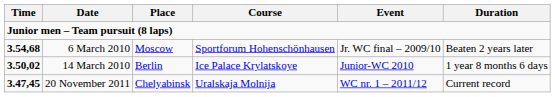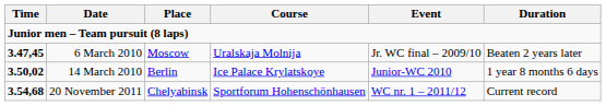 <table class="wikitable collapsible collapsed">
 <tr>
 <th>Time</th>
 <th>Date</th>
 <th>Place</th>
 <th>Course</th>
 <th>Event</th>
 <th>Duration</th>
 </tr>
 <tr>
 <td colspan="6"><strong>Junior men – Team pursuit (8 laps)</strong></td>
 </tr>
 <tr>
-<td><strong>3.54,68</strong></td>
+<td><strong>3.47,45</strong></td>
 <td align="right">6 March 2010</td>
 <td><a href='#'>Moscow</a></td>
-<td><a href='#'>Sportforum Hohenschönhausen</a></td>
+<td><a href='#'>Uralskaja Molnija</a></td>
 <td>Jr. WC final – 2009/10</td>
 <td>Beaten 2 years later</td>
 </tr>
 <tr>
 <td><strong>3.50,02</strong></td>
 <td align="right">14 March 2010</td>
 <td><a href='#'>Berlin</a></td>
 <td><a href='#'>Ice Palace Krylatskoye</a></td>
 <td><a href='#'>Junior-WC 2010</a></td>
 <td>1 year 8 months 6 days</td>
 </tr>
 <tr>
-<td><strong>3.47,45</strong></td>
+<td><strong>3.54,68</strong></td>
 <td align="right">20 November 2011</td>
 <td><a href='#'>Chelyabinsk</a></td>
-<td><a href='#'>Uralskaja Molnija</a></td>
+<td><a href='#'>Sportforum Hohenschönhausen</a></td>
 <td><a href='#'>WC nr. 1 – 2011/12</a></td>
 <td>Current record</td>
 </tr>
 </table>
